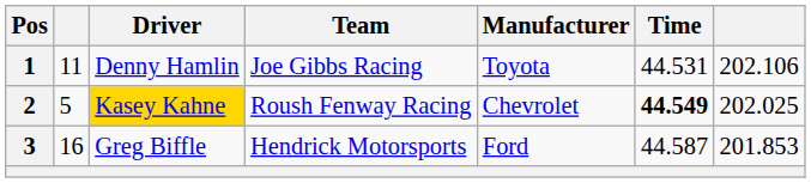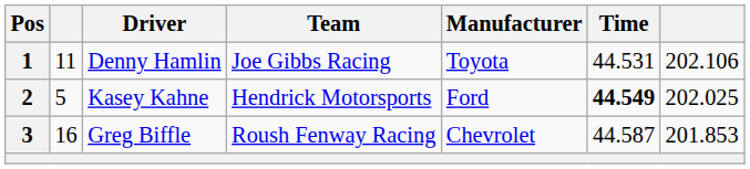 <table class="wikitable" style="font-size:95%">
 <tr>
 <th>Pos</th>
 <th></th>
 <th>Driver</th>
 <th>Team</th>
 <th>Manufacturer</th>
 <th>Time</th>
 <th></th>
 </tr>
 <tr>
 <th>1</th>
 <td>11</td>
 <td><a href='#'>Denny Hamlin</a></td>
 <td><a href='#'>Joe Gibbs Racing</a></td>
 <td><a href='#'>Toyota</a></td>
 <td>44.531</td>
 <td>202.106</td>
 </tr>
 <tr>
 <th>2</th>
 <td>5</td>
-<td style="background: gold;"><a href='#'>Kasey Kahne</a></td>
-<td><a href='#'>Roush Fenway Racing</a></td>
-<td><a href='#'>Chevrolet</a></td>
+<td><a href='#'>Kasey Kahne</a></td>
+<td><a href='#'>Hendrick Motorsports</a></td>
+<td><a href='#'>Ford</a></td>
 <td><strong>44.549</strong></td>
 <td>202.025</td>
 </tr>
 <tr>
 <th>3</th>
 <td>16</td>
 <td><a href='#'>Greg Biffle</a></td>
-<td><a href='#'>Hendrick Motorsports</a></td>
-<td><a href='#'>Ford</a></td>
+<td><a href='#'>Roush Fenway Racing</a></td>
+<td><a href='#'>Chevrolet</a></td>
 <td>44.587</td>
 <td>201.853</td>
 </tr>
 <tr>
 <th colspan="7"></th>
 </tr>
 </table>
